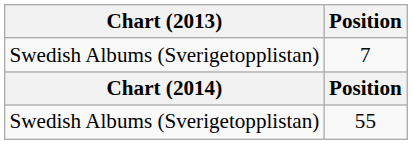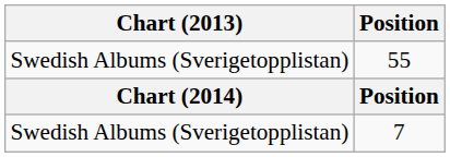 <table class="wikitable">
 <tr>
 <th>Chart (2013)</th>
 <th>Position</th>
 </tr>
 <tr>
 <td>Swedish Albums (Sverigetopplistan)</td>
-<td align="center">7</td>
+<td align="center">55</td>
 </tr>
 <tr>
 <th>Chart (2014)</th>
 <th>Position</th>
 </tr>
 <tr>
 <td>Swedish Albums (Sverigetopplistan)</td>
-<td align="center">55</td>
+<td align="center">7</td>
 </tr>
 </table>
